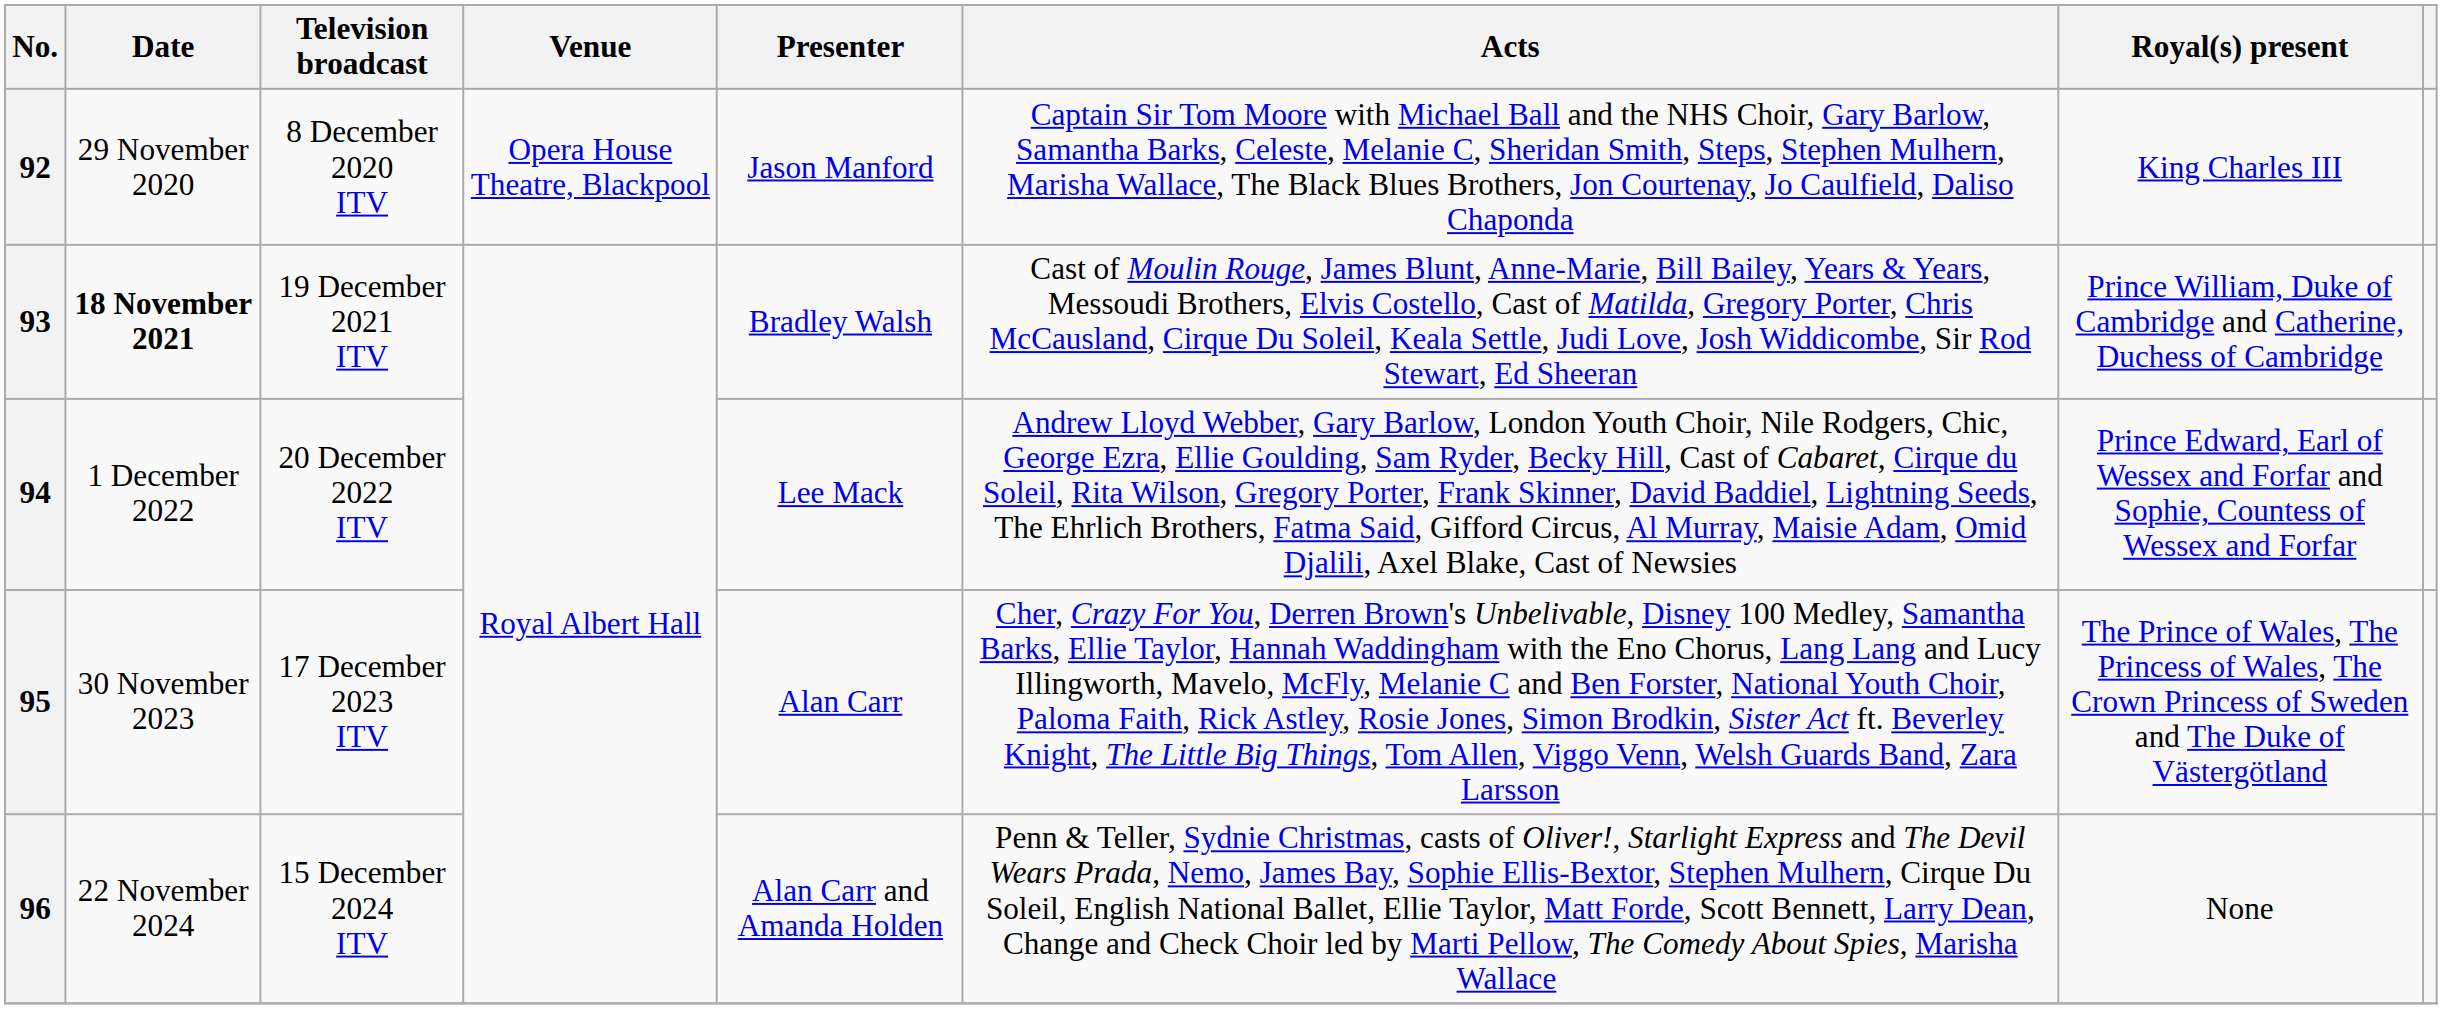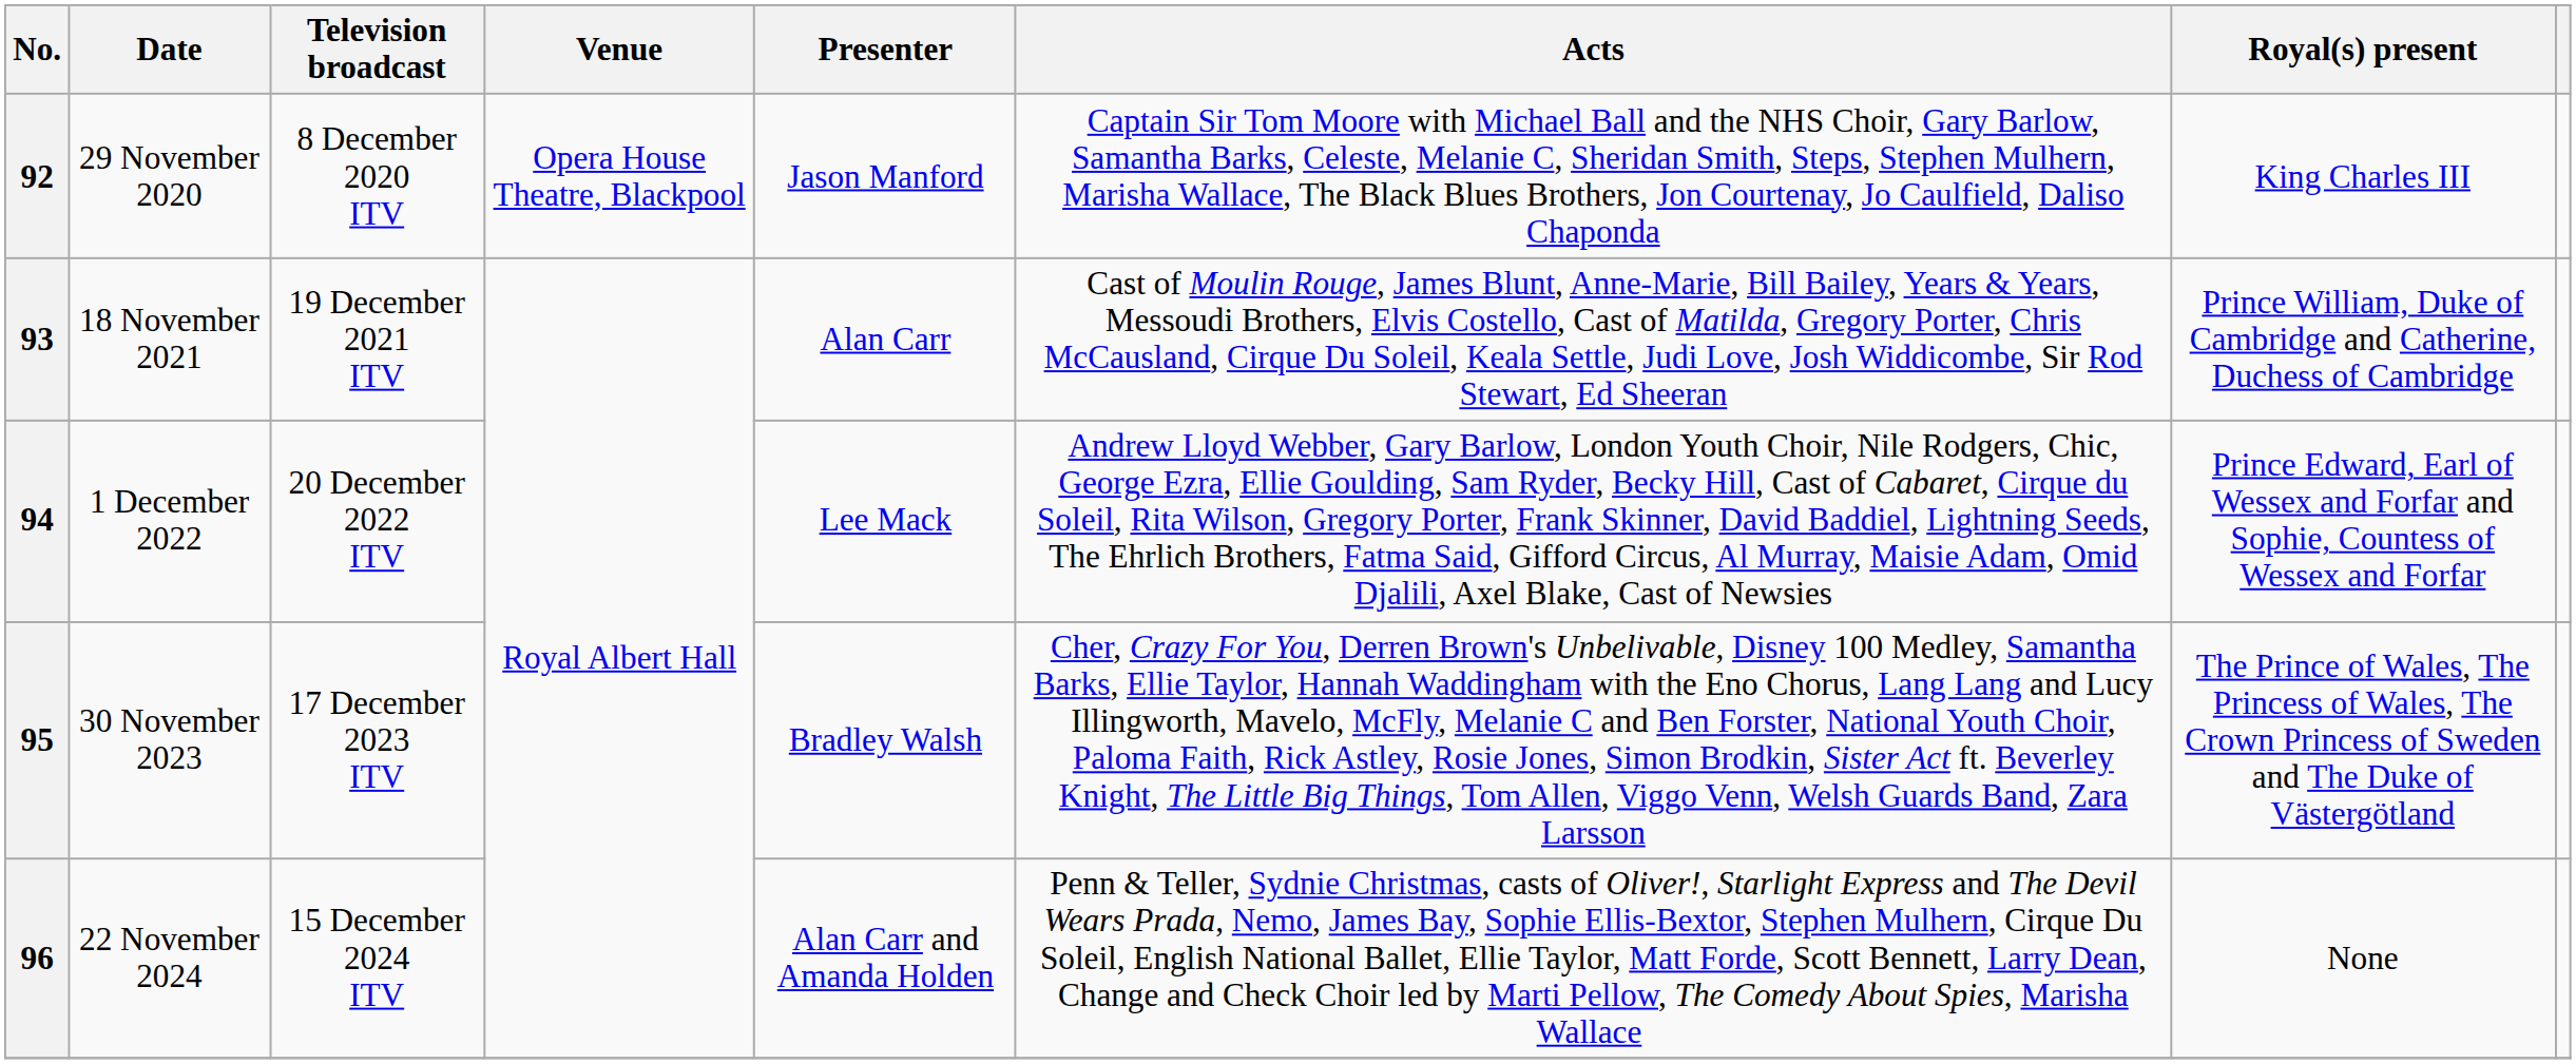 <table class="wikitable" border="1" style="text-align:center">
 <tr>
 <th>No.</th>
 <th>Date</th>
 <th>Television broadcast</th>
 <th>Venue</th>
 <th>Presenter</th>
 <th width=45%>Acts</th>
 <th width=15%>Royal(s) present</th>
 <th></th>
 </tr>
 <tr>
 <th>92</th>
 <td>29 November 2020</td>
 <td>8 December 2020<br><a href='#'>ITV</a></td>
 <td><a href='#'>Opera House Theatre, Blackpool</a></td>
 <td><a href='#'>Jason Manford</a></td>
 <td><a href='#'>Captain Sir Tom Moore</a> with <a href='#'>Michael Ball</a> and the NHS Choir, <a href='#'>Gary Barlow</a>, <a href='#'>Samantha Barks</a>, <a href='#'>Celeste</a>, <a href='#'>Melanie C</a>, <a href='#'>Sheridan Smith</a>, <a href='#'>Steps</a>, <a href='#'>Stephen Mulhern</a>, <a href='#'>Marisha Wallace</a>, The Black Blues Brothers, <a href='#'>Jon Courtenay</a>, <a href='#'>Jo Caulfield</a>, <a href='#'>Daliso Chaponda</a></td>
 <td><a href='#'>King Charles III</a></td>
 <td></td>
 </tr>
 <tr>
 <th>93</th>
-<td><strong>18 November 2021</strong></td>
+<td>18 November 2021</td>
 <td>19 December 2021<br><a href='#'>ITV</a></td>
 <td rowspan="4"><a href='#'>Royal Albert Hall</a></td>
-<td><a href='#'>Bradley Walsh</a></td>
+<td><a href='#'>Alan Carr</a></td>
 <td>Cast of <em><a href='#'>Moulin Rouge</a></em>, <a href='#'>James Blunt</a>, <a href='#'>Anne-Marie</a>, <a href='#'>Bill Bailey</a>, <a href='#'>Years & Years</a>, Messoudi Brothers, <a href='#'>Elvis Costello</a>, Cast of <em><a href='#'>Matilda</a></em>, <a href='#'>Gregory Porter</a>, <a href='#'>Chris McCausland</a>, <a href='#'>Cirque Du Soleil</a>, <a href='#'>Keala Settle</a>, <a href='#'>Judi Love</a>, <a href='#'>Josh Widdicombe</a>, Sir <a href='#'>Rod Stewart</a>, <a href='#'>Ed Sheeran</a></td>
 <td><a href='#'>Prince William, Duke of Cambridge</a> and <a href='#'>Catherine, Duchess of Cambridge</a></td>
 <td></td>
 </tr>
 <tr>
 <th>94</th>
 <td>1 December 2022</td>
 <td>20 December 2022<br><a href='#'>ITV</a></td>
 <td><a href='#'>Lee Mack</a></td>
 <td><a href='#'>Andrew Lloyd Webber</a>, <a href='#'>Gary Barlow</a>, London Youth Choir, Nile Rodgers, Chic, <a href='#'>George Ezra</a>, <a href='#'>Ellie Goulding</a>, <a href='#'>Sam Ryder</a>, <a href='#'>Becky Hill</a>, Cast of <em>Cabaret</em>, <a href='#'>Cirque du Soleil</a>, <a href='#'>Rita Wilson</a>, <a href='#'>Gregory Porter</a>, <a href='#'>Frank Skinner</a>, <a href='#'>David Baddiel</a>, <a href='#'>Lightning Seeds</a>, The Ehrlich Brothers, <a href='#'>Fatma Said</a>, Gifford Circus, <a href='#'>Al Murray</a>, <a href='#'>Maisie Adam</a>, <a href='#'>Omid Djalili</a>, Axel Blake, Cast of Newsies</td>
 <td><a href='#'>Prince Edward, Earl of Wessex and Forfar</a> and <a href='#'>Sophie, Countess of Wessex and Forfar</a></td>
 <td></td>
 </tr>
 <tr>
 <th>95</th>
 <td>30 November 2023</td>
 <td>17 December 2023<br><a href='#'>ITV</a></td>
-<td><a href='#'>Alan Carr</a></td>
+<td><a href='#'>Bradley Walsh</a></td>
 <td><a href='#'>Cher</a>, <em><a href='#'>Crazy For You</a></em>, <a href='#'>Derren Brown</a>'s <em>Unbelivable</em>, <a href='#'>Disney</a> 100 Medley, <a href='#'>Samantha Barks</a>, <a href='#'>Ellie Taylor</a>, <a href='#'>Hannah Waddingham</a> with the Eno Chorus, <a href='#'>Lang Lang</a> and Lucy Illingworth, Mavelo, <a href='#'>McFly</a>, <a href='#'>Melanie C</a> and <a href='#'>Ben Forster</a>, <a href='#'>National Youth Choir</a>, <a href='#'>Paloma Faith</a>, <a href='#'>Rick Astley</a>, <a href='#'>Rosie Jones</a>, <a href='#'>Simon Brodkin</a>, <em><a href='#'>Sister Act</a></em> ft. <a href='#'>Beverley Knight</a>, <em><a href='#'>The Little Big Things</a></em>, <a href='#'>Tom Allen</a>, <a href='#'>Viggo Venn</a>, <a href='#'>Welsh Guards Band</a>, <a href='#'>Zara Larsson</a></td>
 <td><a href='#'>The Prince of Wales</a>, <a href='#'>The Princess of Wales</a>, <a href='#'>The Crown Princess of Sweden</a> and <a href='#'>The Duke of Västergötland</a></td>
 <td></td>
 </tr>
 <tr>
 <th>96</th>
 <td>22 November 2024</td>
 <td>15 December 2024<br><a href='#'>ITV</a></td>
 <td><a href='#'>Alan Carr</a> and <a href='#'>Amanda Holden</a></td>
 <td>Penn & Teller, <a href='#'>Sydnie Christmas</a>, casts of <em>Oliver!</em>, <em>Starlight Express</em> and <em>The Devil Wears Prada</em>, <a href='#'>Nemo</a>, <a href='#'>James Bay</a>, <a href='#'>Sophie Ellis-Bextor</a>, <a href='#'>Stephen Mulhern</a>, Cirque Du Soleil, English National Ballet, Ellie Taylor, <a href='#'>Matt Forde</a>, Scott Bennett, <a href='#'>Larry Dean</a>, Change and Check Choir led by <a href='#'>Marti Pellow</a>, <em>The Comedy About Spies</em>, <a href='#'>Marisha Wallace</a> </td>
 <td>None</td>
 <td></td>
 </tr>
 <tr>
 </tr>
 </table>
